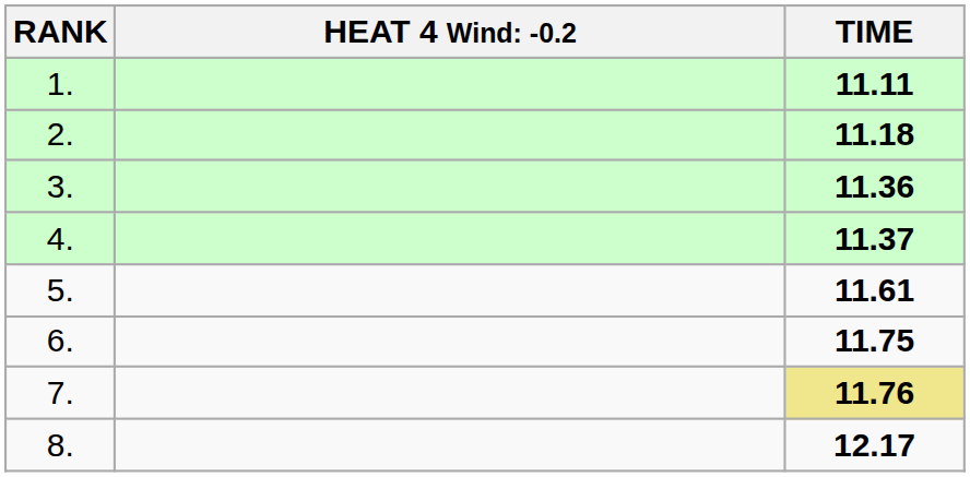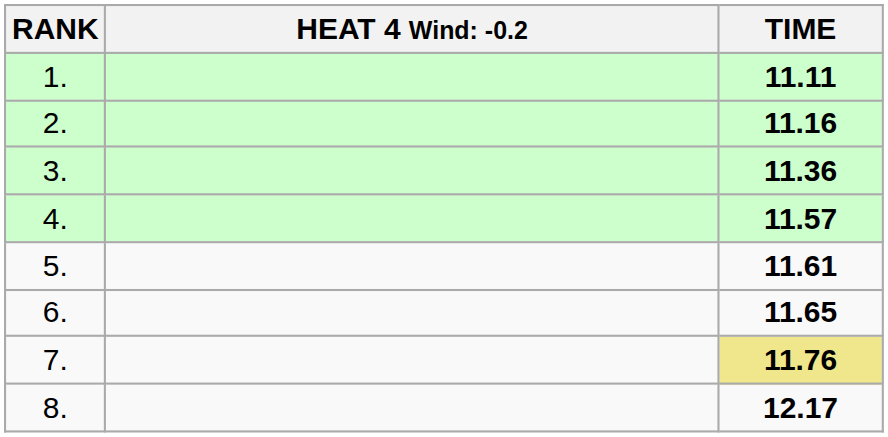 <table class="wikitable" style="border-collapse: collapse; font-size: 90%;">
 <tr>
 <th>RANK</th>
 <th style="width: 20em">HEAT 4 <small>Wind: -0.2</small></th>
 <th style="width: 5em">TIME</th>
 </tr>
 <tr style="background:#ccffcc;">
 <td align="center">1.</td>
 <td></td>
 <td align="center"><strong>11.11</strong></td>
 </tr>
 <tr style="background:#ccffcc;">
 <td align="center">2.</td>
 <td></td>
-<td align="center"><strong>11.18</strong></td>
+<td align="center"><strong>11.16</strong></td>
 </tr>
 <tr style="background:#ccffcc;">
 <td align="center">3.</td>
 <td></td>
 <td align="center"><strong>11.36</strong></td>
 </tr>
 <tr style="background:#ccffcc;">
 <td align="center">4.</td>
 <td></td>
-<td align="center"><strong>11.37</strong></td>
+<td align="center"><strong>11.57</strong></td>
 </tr>
 <tr>
 <td align="center">5.</td>
 <td></td>
 <td align="center"><strong>11.61</strong></td>
 </tr>
 <tr>
 <td align="center">6.</td>
 <td></td>
-<td align="center"><strong>11.75</strong></td>
+<td align="center"><strong>11.65</strong></td>
 </tr>
 <tr>
 <td align="center">7.</td>
 <td></td>
 <td align="center" style="background: khaki;"><strong>11.76</strong></td>
 </tr>
 <tr>
 <td align="center">8.</td>
 <td></td>
 <td align="center"><strong>12.17</strong></td>
 </tr>
 </table>
